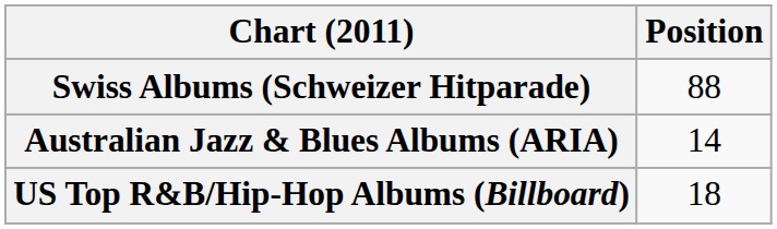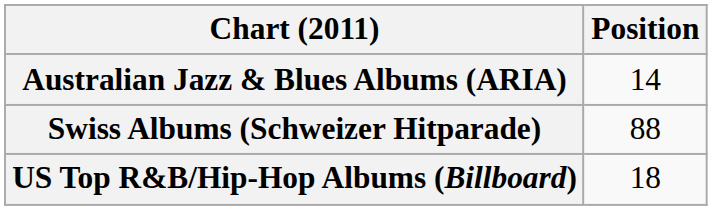 <table class="wikitable sortable plainrowheaders" style="text-align:center">
 <tr>
 <th scope="col">Chart (2011)</th>
 <th scope="col">Position</th>
 </tr>
 <tr>
+<th scope="row">Australian Jazz & Blues Albums (ARIA)</th>
+<td>14</td>
+</tr>
+<tr>
 <th scope="row">Swiss Albums (Schweizer Hitparade)</th>
 <td>88</td>
-</tr>
-<tr>
-<th scope="row">Australian Jazz & Blues Albums (ARIA)</th>
-<td>14</td>
 </tr>
 <tr>
 <th scope="row">US Top R&B/Hip-Hop Albums (<em>Billboard</em>)</th>
 <td>18</td>
 </tr>
 </table>
